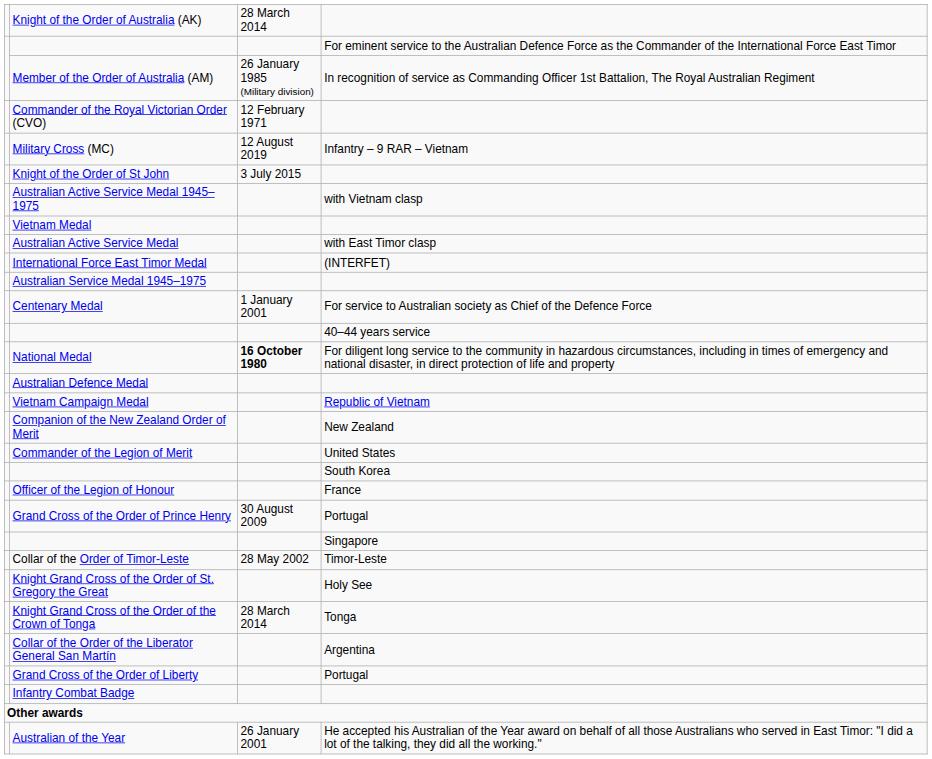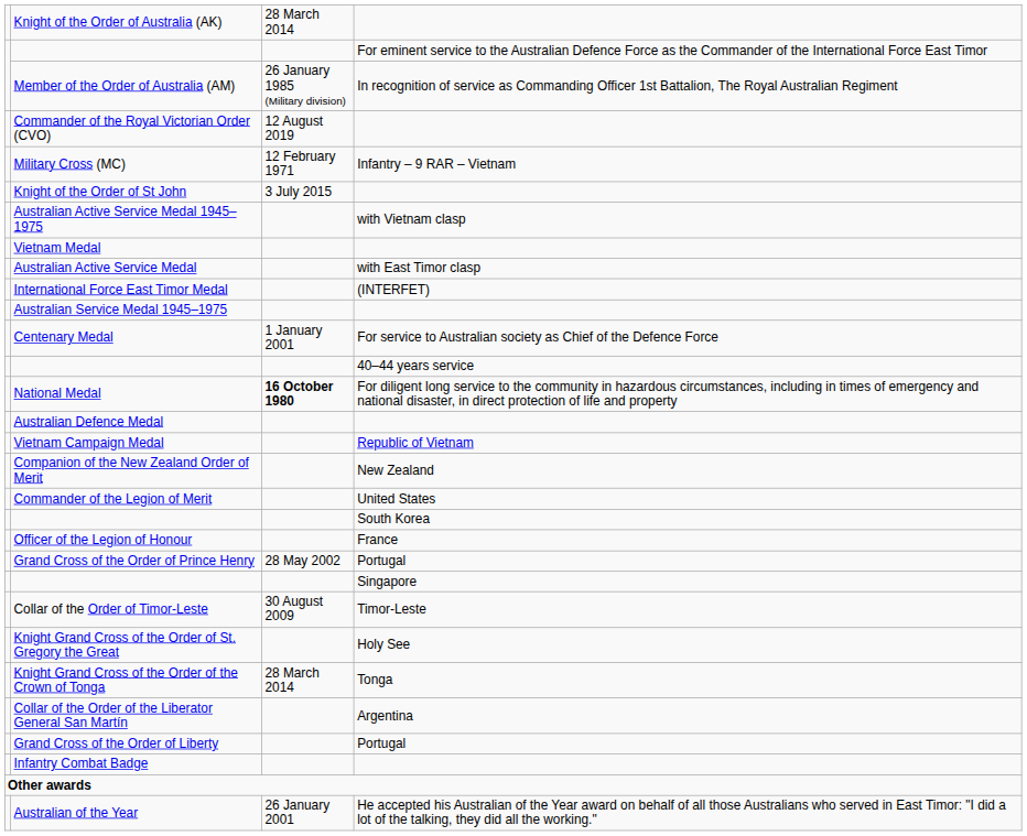 <table class="wikitable">
 <tr>
 <td></td>
 <td><a href='#'>Knight of the Order of Australia</a> (AK)</td>
 <td>28 March 2014</td>
 <td></td>
 </tr>
 <tr>
 <td rowspan=2></td>
 <td></td>
 <td><br></td>
 <td>For eminent service to the Australian Defence Force as the Commander of the International Force East Timor</td>
 </tr>
 <tr>
 <td><a href='#'>Member of the Order of Australia</a> (AM)</td>
 <td>26 January 1985<br><small>(Military division)</small></td>
 <td>In recognition of service as Commanding Officer 1st Battalion, The Royal Australian Regiment</td>
 </tr>
 <tr>
 <td></td>
 <td><a href='#'>Commander of the Royal Victorian Order</a> (CVO)</td>
-<td>12 February 1971</td>
+<td>12 August 2019</td>
 <td></td>
 </tr>
 <tr>
 <td></td>
 <td><a href='#'>Military Cross</a> (MC)</td>
-<td>12 August 2019</td>
+<td>12 February 1971</td>
 <td>Infantry – 9 RAR – Vietnam</td>
 </tr>
 <tr>
 <td></td>
 <td><a href='#'>Knight of the Order of St John</a></td>
 <td>3 July 2015</td>
 <td></td>
 </tr>
 <tr>
 <td></td>
 <td><a href='#'>Australian Active Service Medal 1945–1975</a></td>
 <td></td>
 <td>with Vietnam clasp</td>
 </tr>
 <tr>
 <td></td>
 <td><a href='#'>Vietnam Medal</a></td>
 <td></td>
 <td></td>
 </tr>
 <tr>
 <td></td>
 <td><a href='#'>Australian Active Service Medal</a></td>
 <td></td>
 <td>with East Timor clasp</td>
 </tr>
 <tr>
 <td></td>
 <td><a href='#'>International Force East Timor Medal</a></td>
 <td></td>
 <td>(INTERFET)</td>
 </tr>
 <tr>
 <td></td>
 <td><a href='#'>Australian Service Medal 1945–1975</a></td>
 <td></td>
 <td></td>
 </tr>
 <tr>
 <td></td>
 <td><a href='#'>Centenary Medal</a></td>
 <td>1 January 2001</td>
 <td>For service to Australian society as Chief of the Defence Force</td>
 </tr>
 <tr>
 <td></td>
 <td></td>
 <td></td>
 <td>40–44 years service</td>
 </tr>
 <tr>
 <td></td>
 <td><a href='#'>National Medal</a></td>
 <td><strong>16 October 1980</strong></td>
 <td>For diligent long service to the community in hazardous circumstances, including in times of emergency and national disaster, in direct protection of life and property</td>
 </tr>
 <tr>
 <td></td>
 <td><a href='#'>Australian Defence Medal</a></td>
 <td></td>
 <td></td>
 </tr>
 <tr>
 <td></td>
 <td><a href='#'>Vietnam Campaign Medal</a></td>
 <td></td>
 <td><a href='#'>Republic of Vietnam</a></td>
 </tr>
 <tr>
 <td></td>
 <td><a href='#'>Companion of the New Zealand Order of Merit</a></td>
 <td></td>
 <td>New Zealand</td>
 </tr>
 <tr>
 <td></td>
 <td><a href='#'>Commander of the Legion of Merit</a></td>
 <td></td>
 <td>United States</td>
 </tr>
 <tr>
 <td></td>
 <td></td>
 <td></td>
 <td>South Korea</td>
 </tr>
 <tr>
 <td></td>
 <td><a href='#'>Officer of the Legion of Honour</a></td>
 <td></td>
 <td>France</td>
 </tr>
 <tr>
 <td></td>
 <td><a href='#'>Grand Cross of the Order of Prince Henry</a></td>
-<td>30 August 2009</td>
+<td>28 May 2002</td>
 <td>Portugal</td>
 </tr>
 <tr>
 <td></td>
 <td></td>
 <td></td>
 <td>Singapore</td>
 </tr>
 <tr>
 <td></td>
 <td>Collar of the <a href='#'>Order of Timor-Leste</a></td>
-<td>28 May 2002</td>
+<td>30 August 2009</td>
 <td>Timor-Leste</td>
 </tr>
 <tr>
 <td></td>
 <td><a href='#'>Knight Grand Cross of the Order of St. Gregory the Great</a></td>
 <td></td>
 <td>Holy See</td>
 </tr>
 <tr>
 <td></td>
 <td><a href='#'>Knight Grand Cross of the Order of the Crown of Tonga</a></td>
 <td>28 March 2014</td>
 <td>Tonga</td>
 </tr>
 <tr>
 <td></td>
 <td><a href='#'>Collar of the Order of the Liberator General San Martín</a></td>
 <td></td>
 <td>Argentina</td>
 </tr>
 <tr>
 <td></td>
 <td><a href='#'>Grand Cross of the Order of Liberty</a></td>
 <td></td>
 <td>Portugal</td>
 </tr>
 <tr>
 <td></td>
 <td><a href='#'>Infantry Combat Badge</a></td>
 <td></td>
 </tr>
 <tr>
 <td colspan=43><strong>Other awards</strong></td>
 </tr>
 <tr>
 <td></td>
 <td><a href='#'>Australian of the Year</a></td>
 <td>26 January 2001</td>
 <td>He accepted his Australian of the Year award on behalf of all those Australians who served in East Timor: "I did a lot of the talking, they did all the working."</td>
 </tr>
 </table>
